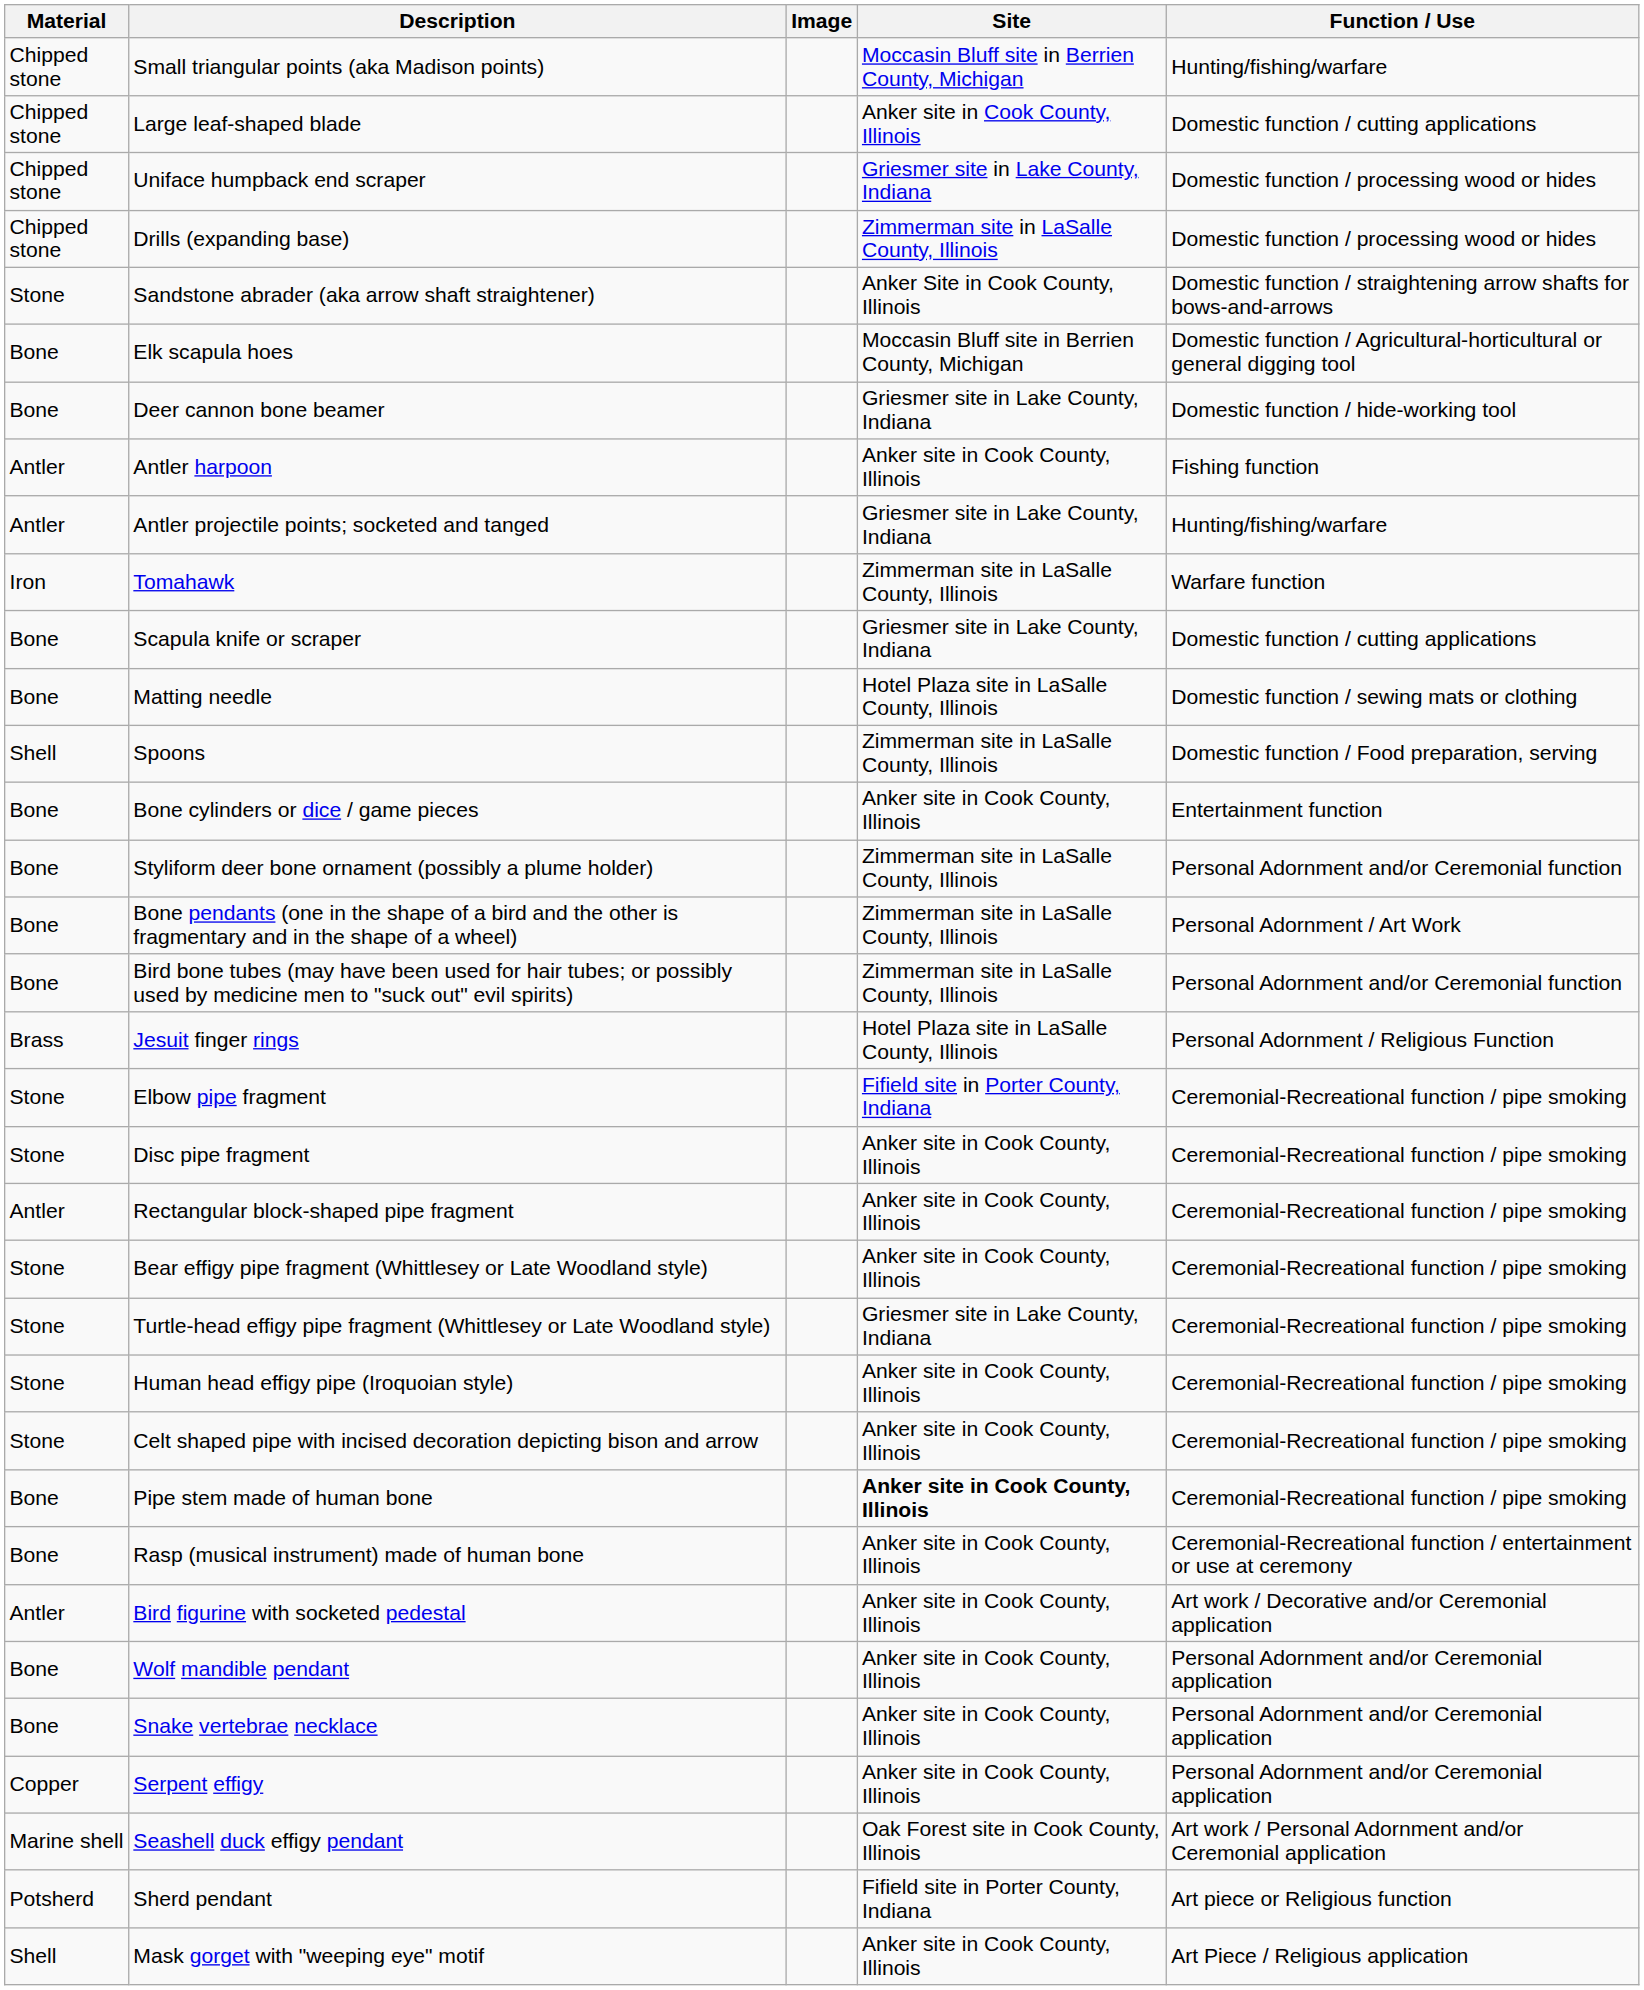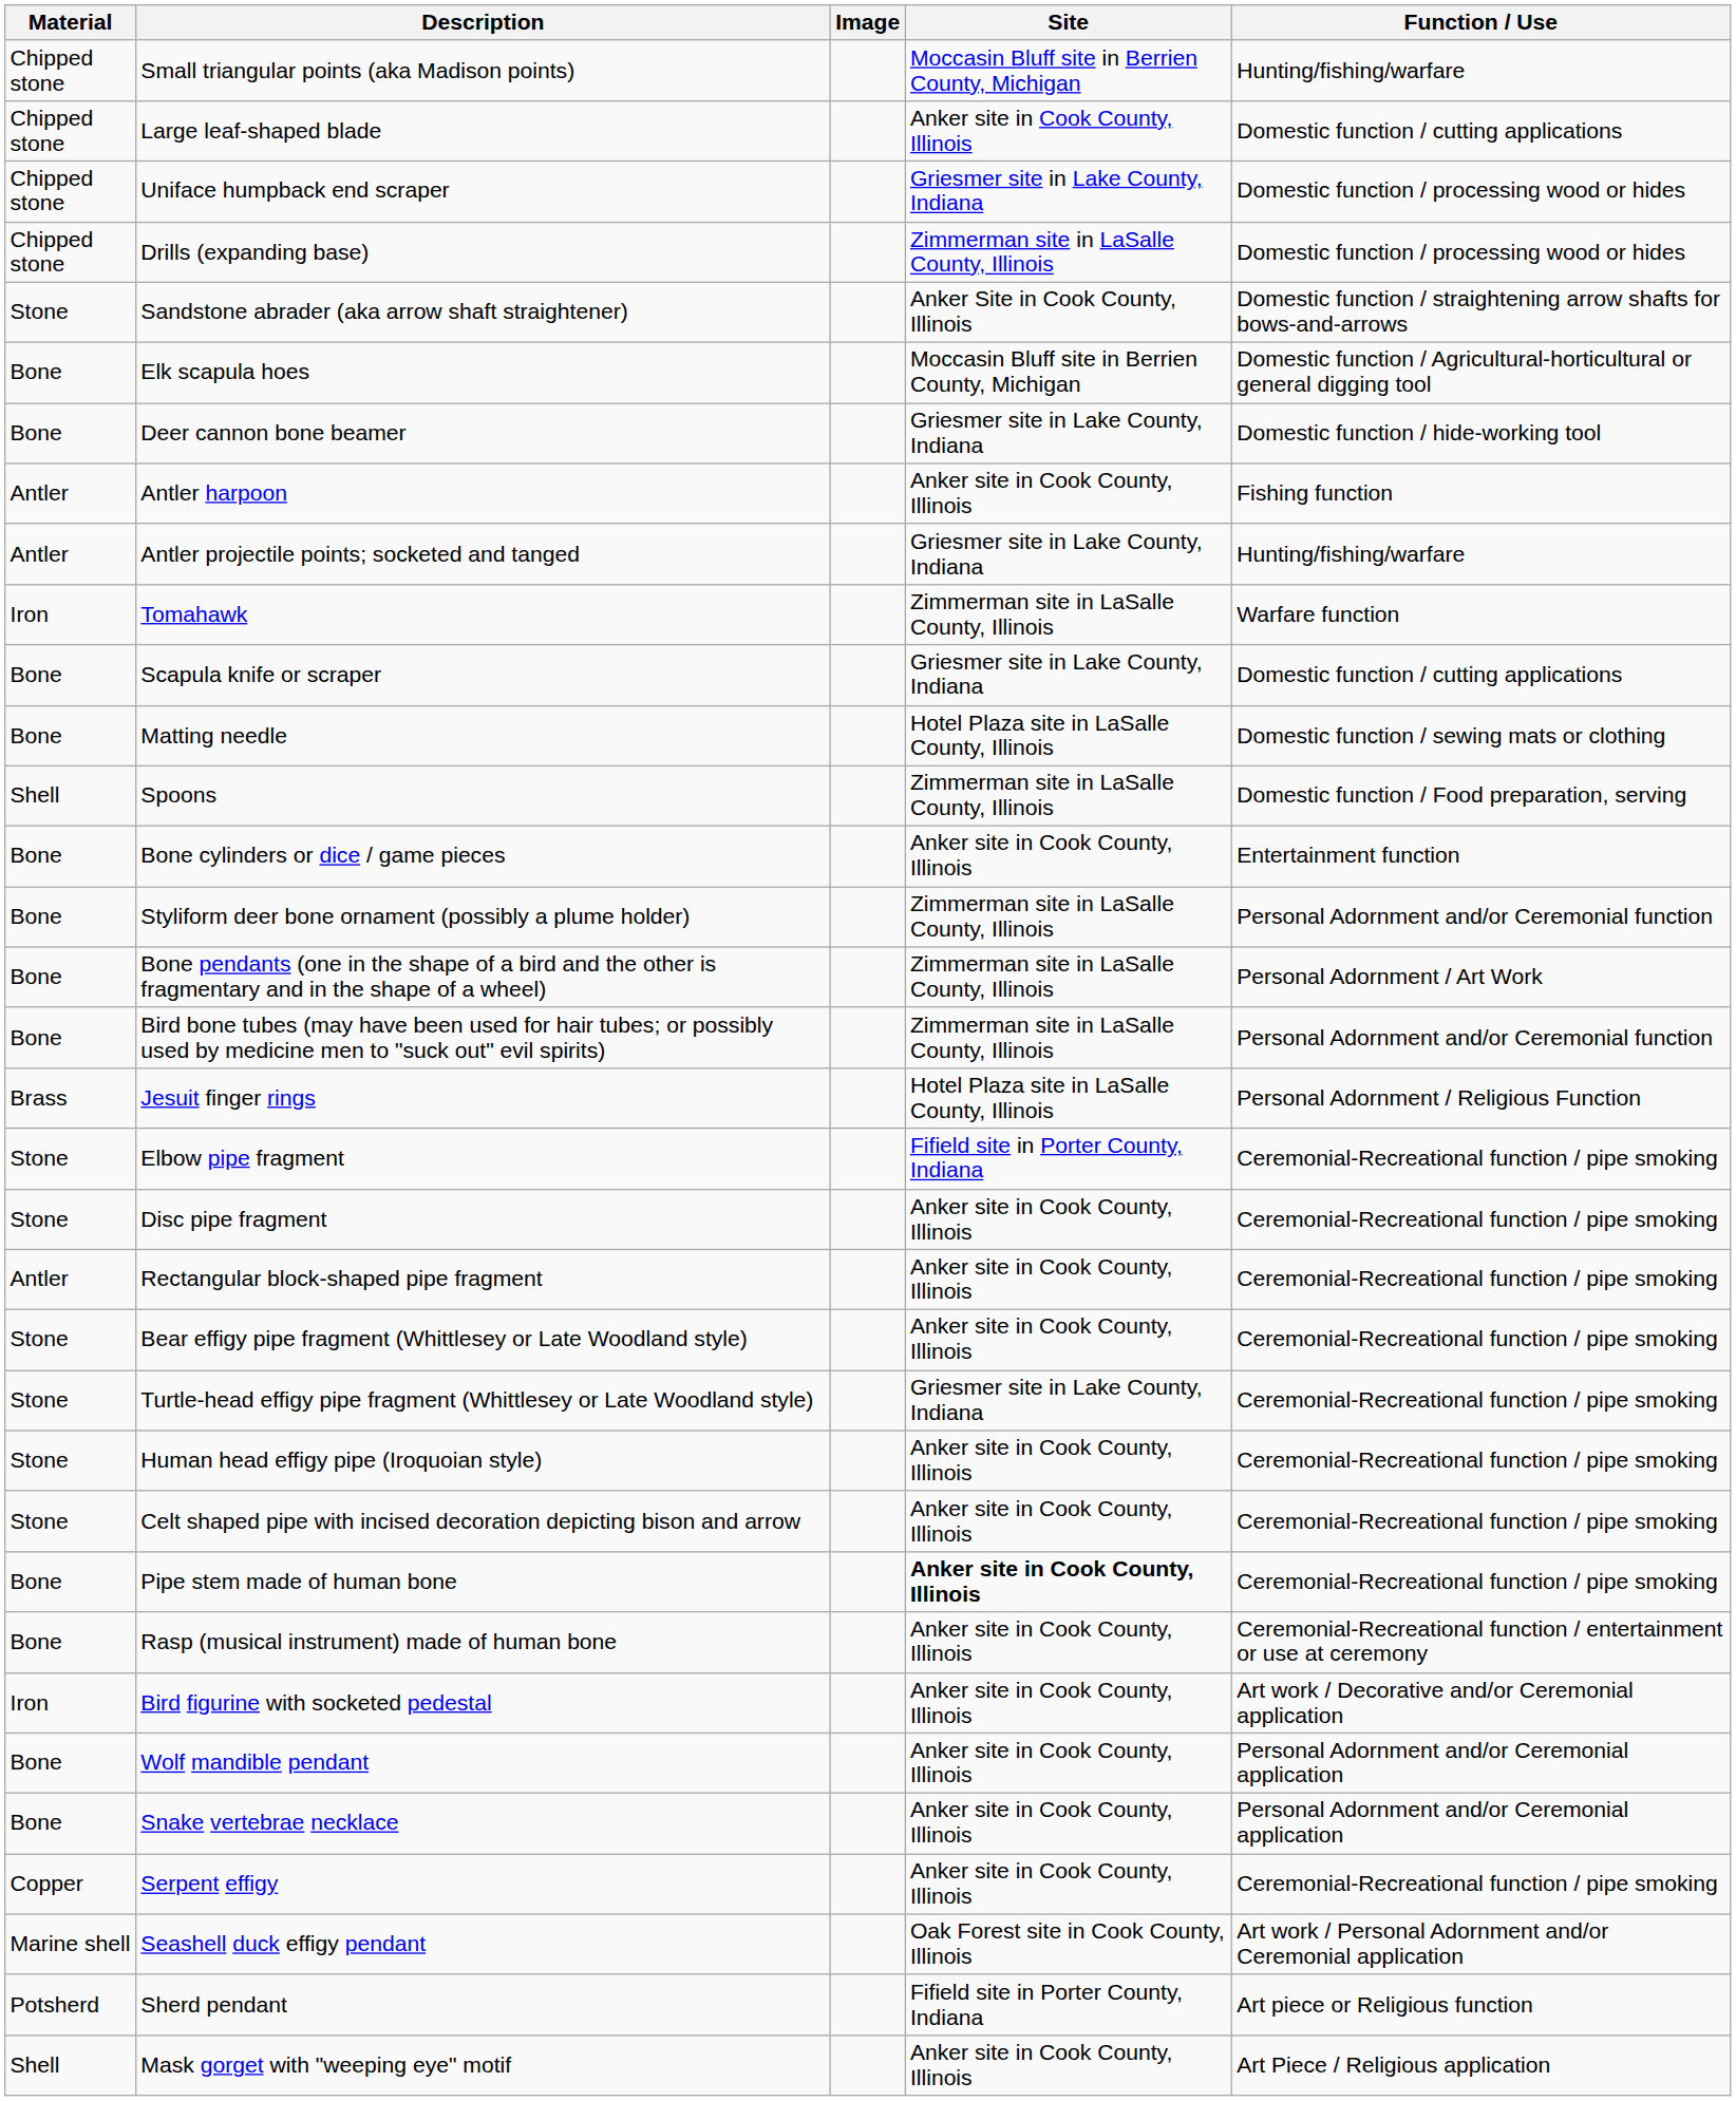 <table class="wikitable sortable" style="width:98%">
 <tr>
 <th>Material</th>
 <th>Description</th>
 <th>Image</th>
 <th>Site</th>
 <th>Function / Use</th>
 </tr>
 <tr>
 <td>Chipped stone</td>
 <td>Small triangular points (aka Madison points)</td>
 <td></td>
 <td><a href='#'>Moccasin Bluff site</a> in <a href='#'>Berrien County, Michigan</a></td>
 <td>Hunting/fishing/warfare</td>
 </tr>
 <tr>
 <td>Chipped stone</td>
 <td>Large leaf-shaped blade</td>
 <td></td>
 <td>Anker site in <a href='#'>Cook County, Illinois</a></td>
 <td>Domestic function / cutting applications</td>
 </tr>
 <tr>
 <td>Chipped stone</td>
 <td>Uniface humpback end scraper</td>
 <td></td>
 <td><a href='#'>Griesmer site</a> in <a href='#'>Lake County, Indiana</a></td>
 <td>Domestic function / processing wood or hides</td>
 </tr>
 <tr>
 <td>Chipped stone</td>
 <td>Drills (expanding base)</td>
 <td></td>
 <td><a href='#'>Zimmerman site</a> in <a href='#'>LaSalle County, Illinois</a></td>
 <td>Domestic function / processing wood or hides</td>
 </tr>
 <tr>
 <td>Stone</td>
 <td>Sandstone abrader (aka arrow shaft straightener)</td>
 <td></td>
 <td>Anker Site in Cook County, Illinois</td>
 <td>Domestic function / straightening arrow shafts for bows-and-arrows</td>
 </tr>
 <tr>
 <td>Bone</td>
 <td>Elk scapula hoes</td>
 <td></td>
 <td>Moccasin Bluff site in Berrien County, Michigan</td>
 <td>Domestic function / Agricultural-horticultural or general digging tool</td>
 </tr>
 <tr>
 <td>Bone</td>
 <td>Deer cannon bone beamer</td>
 <td></td>
 <td>Griesmer site in Lake County, Indiana</td>
 <td>Domestic function / hide-working tool</td>
 </tr>
 <tr>
 <td>Antler</td>
 <td>Antler <a href='#'>harpoon</a></td>
 <td></td>
 <td>Anker site in Cook County, Illinois</td>
 <td>Fishing function</td>
 </tr>
 <tr>
 <td>Antler</td>
 <td>Antler projectile points; socketed and tanged</td>
 <td></td>
 <td>Griesmer site in Lake County, Indiana</td>
 <td>Hunting/fishing/warfare</td>
 </tr>
 <tr>
 <td>Iron</td>
 <td><a href='#'>Tomahawk</a></td>
 <td></td>
 <td>Zimmerman site in LaSalle County, Illinois</td>
 <td>Warfare function</td>
 </tr>
 <tr>
 <td>Bone</td>
 <td>Scapula knife or scraper</td>
 <td></td>
 <td>Griesmer site in Lake County, Indiana</td>
 <td>Domestic function / cutting applications</td>
 </tr>
 <tr>
 <td>Bone</td>
 <td>Matting needle</td>
 <td></td>
 <td>Hotel Plaza site in LaSalle County, Illinois</td>
 <td>Domestic function / sewing mats or clothing</td>
 </tr>
 <tr>
 <td>Shell</td>
 <td>Spoons</td>
 <td></td>
 <td>Zimmerman site in LaSalle County, Illinois</td>
 <td>Domestic function / Food preparation, serving</td>
 </tr>
 <tr>
 <td>Bone</td>
 <td>Bone cylinders or <a href='#'>dice</a> / game pieces</td>
 <td></td>
 <td>Anker site in Cook County, Illinois</td>
 <td>Entertainment function</td>
 </tr>
 <tr>
 <td>Bone</td>
 <td>Styliform deer bone ornament (possibly a plume holder)</td>
 <td></td>
 <td>Zimmerman site in LaSalle County, Illinois</td>
 <td>Personal Adornment and/or Ceremonial function</td>
 </tr>
 <tr>
 <td>Bone</td>
 <td>Bone <a href='#'>pendants</a> (one in the shape of a bird and the other is fragmentary and in the shape of a wheel)</td>
 <td></td>
 <td>Zimmerman site in LaSalle County, Illinois</td>
 <td>Personal Adornment / Art Work</td>
 </tr>
 <tr>
 <td>Bone</td>
 <td>Bird bone tubes (may have been used for hair tubes; or possibly used by medicine men to "suck out" evil spirits)</td>
 <td></td>
 <td>Zimmerman site in LaSalle County, Illinois</td>
 <td>Personal Adornment and/or Ceremonial function</td>
 </tr>
 <tr>
 <td>Brass</td>
 <td><a href='#'>Jesuit</a> finger <a href='#'>rings</a></td>
 <td></td>
 <td>Hotel Plaza site in LaSalle County, Illinois</td>
 <td>Personal Adornment / Religious Function</td>
 </tr>
 <tr>
 <td>Stone</td>
 <td>Elbow <a href='#'>pipe</a> fragment</td>
 <td></td>
 <td><a href='#'>Fifield site</a> in <a href='#'>Porter County, Indiana</a></td>
 <td>Ceremonial-Recreational function / pipe smoking</td>
 </tr>
 <tr>
 <td>Stone</td>
 <td>Disc pipe fragment</td>
 <td></td>
 <td>Anker site in Cook County, Illinois</td>
 <td>Ceremonial-Recreational function / pipe smoking</td>
 </tr>
 <tr>
 <td>Antler</td>
 <td>Rectangular block-shaped pipe fragment</td>
 <td></td>
 <td>Anker site in Cook County, Illinois</td>
 <td>Ceremonial-Recreational function / pipe smoking</td>
 </tr>
 <tr>
 <td>Stone</td>
 <td>Bear effigy pipe fragment (Whittlesey or Late Woodland style)</td>
 <td></td>
 <td>Anker site in Cook County, Illinois</td>
 <td>Ceremonial-Recreational function / pipe smoking</td>
 </tr>
 <tr>
 <td>Stone</td>
 <td>Turtle-head effigy pipe fragment (Whittlesey or Late Woodland style)</td>
 <td></td>
 <td>Griesmer site in Lake County, Indiana</td>
 <td>Ceremonial-Recreational function / pipe smoking</td>
 </tr>
 <tr>
 <td>Stone</td>
 <td>Human head effigy pipe (Iroquoian style)</td>
 <td></td>
 <td>Anker site in Cook County, Illinois</td>
 <td>Ceremonial-Recreational function / pipe smoking</td>
 </tr>
 <tr>
 <td>Stone</td>
 <td>Celt shaped pipe with incised decoration depicting bison and arrow</td>
 <td></td>
 <td>Anker site in Cook County, Illinois</td>
 <td>Ceremonial-Recreational function / pipe smoking</td>
 </tr>
 <tr>
 <td>Bone</td>
 <td>Pipe stem made of human bone</td>
 <td></td>
 <td><strong>Anker site in Cook County, Illinois</strong></td>
 <td>Ceremonial-Recreational function / pipe smoking</td>
 </tr>
 <tr>
 <td>Bone</td>
 <td>Rasp (musical instrument) made of human bone</td>
 <td></td>
 <td>Anker site in Cook County, Illinois</td>
 <td>Ceremonial-Recreational function / entertainment or use at ceremony</td>
 </tr>
 <tr>
-<td>Antler</td>
+<td>Iron</td>
 <td><a href='#'>Bird</a> <a href='#'>figurine</a> with socketed <a href='#'>pedestal</a></td>
 <td></td>
 <td>Anker site in Cook County, Illinois</td>
 <td>Art work / Decorative and/or Ceremonial application</td>
 </tr>
 <tr>
 <td>Bone</td>
 <td><a href='#'>Wolf</a> <a href='#'>mandible</a> <a href='#'>pendant</a></td>
 <td></td>
 <td>Anker site in Cook County, Illinois</td>
 <td>Personal Adornment and/or Ceremonial application</td>
 </tr>
 <tr>
 <td>Bone</td>
 <td><a href='#'>Snake</a> <a href='#'>vertebrae</a> <a href='#'>necklace</a></td>
 <td></td>
 <td>Anker site in Cook County, Illinois</td>
 <td>Personal Adornment and/or Ceremonial application</td>
 </tr>
 <tr>
 <td>Copper</td>
 <td><a href='#'>Serpent</a> <a href='#'>effigy</a></td>
 <td></td>
 <td>Anker site in Cook County, Illinois</td>
-<td>Personal Adornment and/or Ceremonial application</td>
+<td>Ceremonial-Recreational function / pipe smoking</td>
 </tr>
 <tr>
 <td>Marine shell</td>
 <td><a href='#'>Seashell</a> <a href='#'>duck</a> effigy <a href='#'>pendant</a></td>
 <td></td>
 <td>Oak Forest site in Cook County, Illinois</td>
 <td>Art work / Personal Adornment and/or Ceremonial application</td>
 </tr>
 <tr>
 <td>Potsherd</td>
 <td>Sherd pendant</td>
 <td></td>
 <td>Fifield site in Porter County, Indiana</td>
 <td>Art piece or Religious function</td>
 </tr>
 <tr>
 <td>Shell</td>
 <td>Mask <a href='#'>gorget</a> with "weeping eye" motif</td>
 <td></td>
 <td>Anker site in Cook County, Illinois</td>
 <td>Art Piece / Religious application</td>
 </tr>
 </table>
